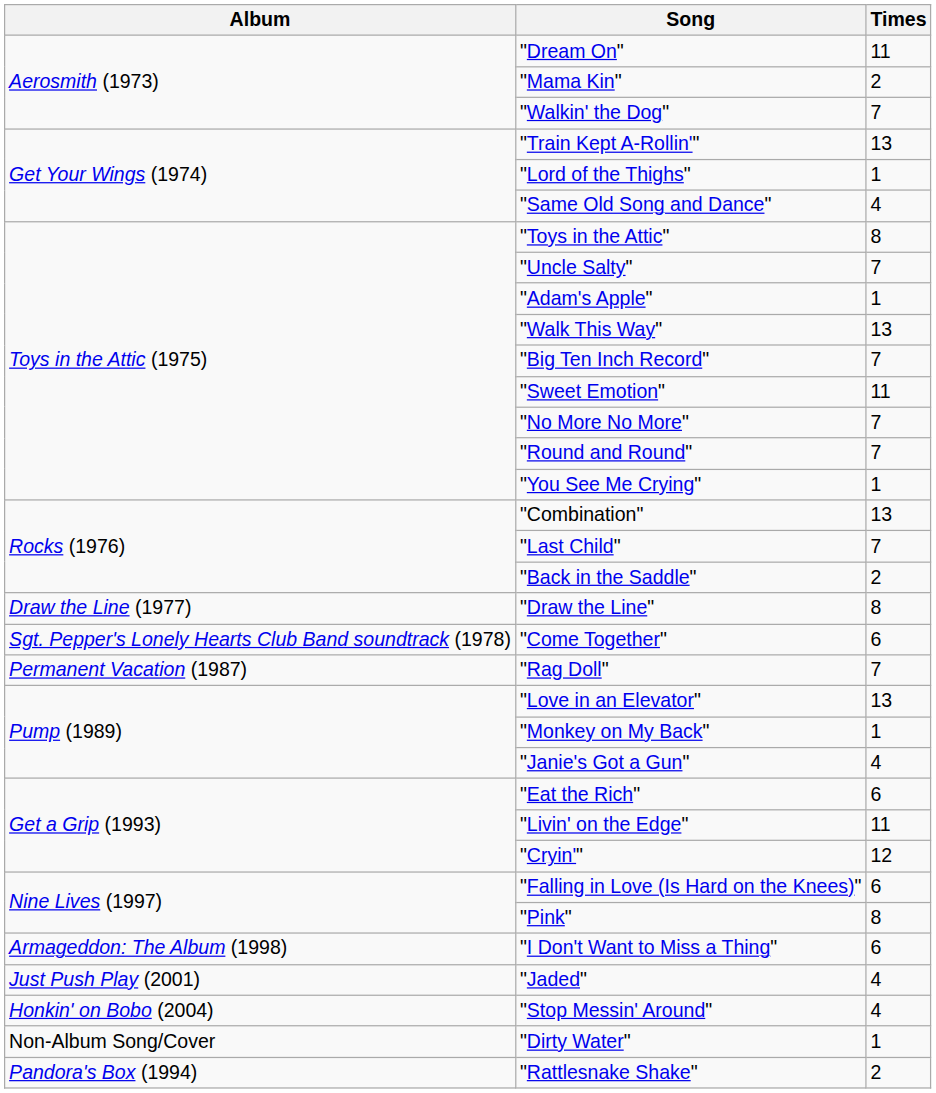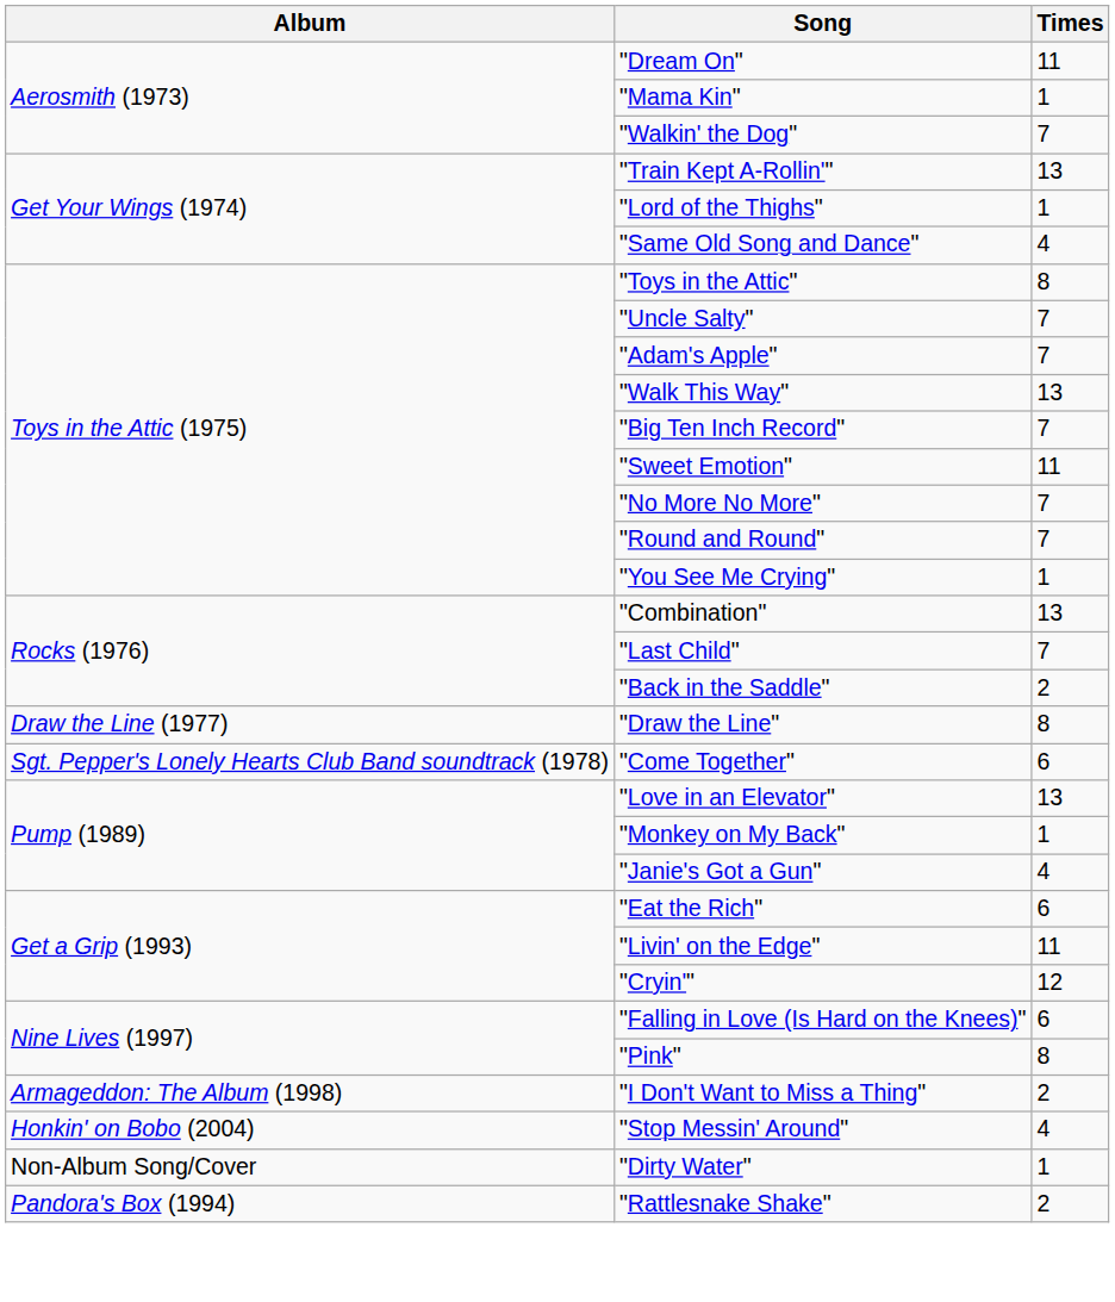 <table class="wikitable sortable">
 <tr>
 <th>Album</th>
 <th>Song</th>
 <th>Times</th>
 </tr>
 <tr>
 <td rowspan="3"><em><a href='#'>Aerosmith</a></em> (1973)</td>
 <td>"<a href='#'>Dream On</a>"</td>
 <td>11</td>
 </tr>
 <tr>
 <td>"<a href='#'>Mama Kin</a>"</td>
-<td>2</td>
+<td>1</td>
 </tr>
 <tr>
 <td>"<a href='#'>Walkin' the Dog</a>"</td>
 <td>7</td>
 </tr>
 <tr>
 <td rowspan="3"><em><a href='#'>Get Your Wings</a></em> (1974)</td>
 <td>"<a href='#'>Train Kept A-Rollin'</a>"</td>
 <td>13</td>
 </tr>
 <tr>
 <td>"<a href='#'>Lord of the Thighs</a>"</td>
 <td>1</td>
 </tr>
 <tr>
 <td>"<a href='#'>Same Old Song and Dance</a>"</td>
 <td>4</td>
 </tr>
 <tr>
 <td rowspan="9"><em><a href='#'>Toys in the Attic</a></em> (1975)</td>
 <td>"<a href='#'>Toys in the Attic</a>"</td>
 <td>8</td>
 </tr>
 <tr>
 <td>"<a href='#'>Uncle Salty</a>"</td>
 <td>7</td>
 </tr>
 <tr>
 <td>"<a href='#'>Adam's Apple</a>"</td>
-<td>1</td>
+<td>7</td>
 </tr>
 <tr>
 <td>"<a href='#'>Walk This Way</a>"</td>
 <td>13</td>
 </tr>
 <tr>
 <td>"<a href='#'>Big Ten Inch Record</a>"</td>
 <td>7</td>
 </tr>
 <tr>
 <td>"<a href='#'>Sweet Emotion</a>"</td>
 <td>11</td>
 </tr>
 <tr>
 <td>"<a href='#'>No More No More</a>"</td>
 <td>7</td>
 </tr>
 <tr>
 <td>"<a href='#'>Round and Round</a>"</td>
 <td>7</td>
 </tr>
 <tr>
 <td>"<a href='#'>You See Me Crying</a>"</td>
 <td>1</td>
 </tr>
 <tr>
 <td rowspan="3"><em><a href='#'>Rocks</a></em> (1976)</td>
 <td>"Combination"</td>
 <td>13</td>
 </tr>
 <tr>
 <td>"<a href='#'>Last Child</a>"</td>
 <td>7</td>
 </tr>
 <tr>
 <td>"<a href='#'>Back in the Saddle</a>"</td>
 <td>2</td>
 </tr>
 <tr>
 <td><em><a href='#'>Draw the Line</a></em> (1977)</td>
 <td>"<a href='#'>Draw the Line</a>"</td>
 <td>8</td>
 </tr>
 <tr>
 <td><em><a href='#'>Sgt. Pepper's Lonely Hearts Club Band soundtrack</a></em> (1978)</td>
 <td>"<a href='#'>Come Together</a>"</td>
 <td>6</td>
 </tr>
 <tr>
-<td><em><a href='#'>Permanent Vacation</a></em> (1987)</td>
-<td>"<a href='#'>Rag Doll</a>"</td>
-<td>7</td>
-</tr>
-<tr>
 <td rowspan="3"><em><a href='#'>Pump</a></em> (1989)</td>
 <td>"<a href='#'>Love in an Elevator</a>"</td>
 <td>13</td>
 </tr>
 <tr>
 <td>"<a href='#'>Monkey on My Back</a>"</td>
 <td>1</td>
 </tr>
 <tr>
 <td>"<a href='#'>Janie's Got a Gun</a>"</td>
 <td>4</td>
 </tr>
 <tr>
 <td rowspan="3"><em><a href='#'>Get a Grip</a></em> (1993)</td>
 <td>"<a href='#'>Eat the Rich</a>"</td>
 <td>6</td>
 </tr>
 <tr>
 <td>"<a href='#'>Livin' on the Edge</a>"</td>
 <td>11</td>
 </tr>
 <tr>
 <td>"<a href='#'>Cryin'</a>"</td>
 <td>12</td>
 </tr>
 <tr>
 <td rowspan="2"><em><a href='#'>Nine Lives</a></em> (1997)</td>
 <td>"<a href='#'>Falling in Love (Is Hard on the Knees)</a>"</td>
 <td>6</td>
 </tr>
 <tr>
 <td>"<a href='#'>Pink</a>"</td>
 <td>8</td>
 </tr>
 <tr>
 <td><em><a href='#'>Armageddon: The Album</a></em> (1998)</td>
 <td>"<a href='#'>I Don't Want to Miss a Thing</a>"</td>
-<td>6</td>
-</tr>
-<tr>
-<td><em><a href='#'>Just Push Play</a></em> (2001)</td>
-<td>"<a href='#'>Jaded</a>"</td>
-<td>4</td>
+<td>2</td>
 </tr>
 <tr>
 <td><em><a href='#'>Honkin' on Bobo</a></em> (2004)</td>
 <td>"<a href='#'>Stop Messin' Around</a>"</td>
 <td>4</td>
 </tr>
 <tr>
 <td>Non-Album Song/Cover</td>
 <td>"<a href='#'>Dirty Water</a>"</td>
 <td>1</td>
 </tr>
 <tr>
 <td><em><a href='#'>Pandora's Box</a></em> (1994)</td>
 <td>"<a href='#'>Rattlesnake Shake</a>"</td>
 <td>2</td>
 </tr>
 </table>
